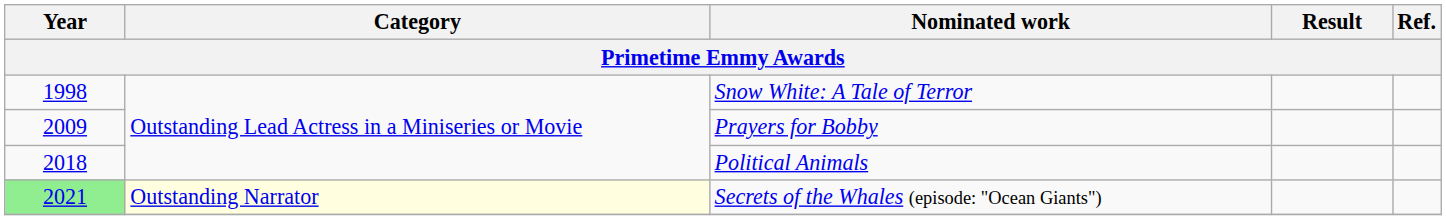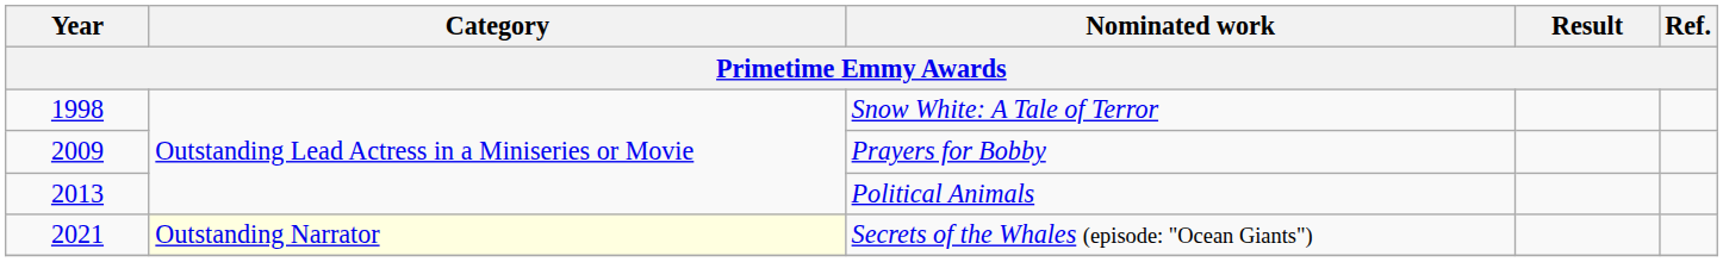 <table class=wikitable>
 <tr>
 <th scope="col" style="width:5em;">Year</th>
 <th scope="col" style="width:26em;">Category</th>
 <th scope="col" style="width:25em;">Nominated work</th>
 <th scope="col" style="width:5em;">Result</th>
 <th>Ref.</th>
 </tr>
 <tr>
 <th colspan=5><a href='#'>Primetime Emmy Awards</a></th>
 </tr>
 <tr>
 <td style="text-align:center;"><a href='#'>1998</a></td>
 <td rowspan="3"><a href='#'>Outstanding Lead Actress in a Miniseries or Movie</a></td>
 <td><em><a href='#'>Snow White: A Tale of Terror</a></em></td>
 <td></td>
 <td style="text-align:center;"></td>
 </tr>
 <tr>
 <td style="text-align:center;"><a href='#'>2009</a></td>
 <td><em><a href='#'>Prayers for Bobby</a></em></td>
 <td></td>
 <td style="text-align:center;"></td>
 </tr>
 <tr>
-<td style="text-align:center;"><a href='#'>2018</a></td>
+<td style="text-align:center;"><a href='#'>2013</a></td>
 <td><em><a href='#'>Political Animals</a></em></td>
 <td></td>
 <td style="text-align:center;"></td>
 </tr>
 <tr>
-<td style="background: lightgreen; text-align:center;"><a href='#'>2021</a></td>
+<td style="text-align:center;"><a href='#'>2021</a></td>
 <td style="background: lightyellow;"><a href='#'>Outstanding Narrator</a></td>
 <td><em><a href='#'>Secrets of the Whales</a></em> <small> (episode: "Ocean Giants") </small></td>
 <td></td>
 <td style="text-align:center;"></td>
 </tr>
 <tr>
 </tr>
 </table>
